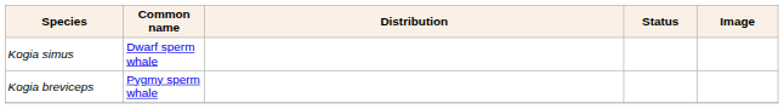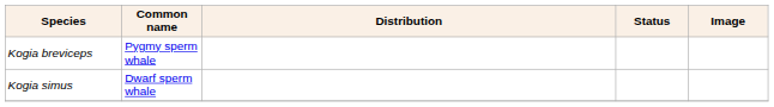 <table class="sortable wikitable plainrowheaders" border="0" style="background:#ffffff" align="top" class="sortable wikitable">
 <tr ->
 <th scope="col" style="background-color:Linen; color:Black" width=150 px>Species</th>
 <th scope="col" style="background-color:Linen; color:Black" width=100 px>Common name</th>
 <th scope="col" style="background:Linen; color:Black" width=550 px>Distribution</th>
 <th scope="col" style="background-color:Linen; color:Black" width=90 px>Status</th>
 <th scope="col" style="background:Linen; color:Black" width=100 px>Image</th>
 </tr>
 <tr>
+<td style="background:#ffffff" !scope="row"><em>Kogia breviceps</em></td>
+<td><a href='#'>Pygmy sperm whale</a></td>
+<td></td>
+<td></td>
+<td></td>
+</tr>
+<tr>
 <td !scope="row" style="background:#ffffff"><em>Kogia simus</em></td>
 <td><a href='#'>Dwarf sperm whale</a></td>
 <td></td>
 <td></td>
 <td></td>
 </tr>
 <tr>
-<td style="background:#ffffff" !scope="row"><em>Kogia breviceps</em></td>
-<td><a href='#'>Pygmy sperm whale</a></td>
-<td></td>
-<td></td>
-<td></td>
-</tr>
-<tr>
 </tr>
 </table>
